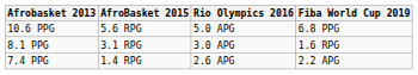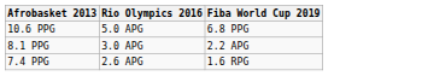 <table class="wikitable">
 <tr>
 <th>Afrobasket 2013</th>
-<th>AfroBasket 2015</th>
 <th>Rio Olympics 2016</th>
 <th>Fiba World Cup 2019</th>
 </tr>
 <tr>
 <td>10.6 PPG</td>
-<td>5.6 RPG</td>
 <td>5.0 APG</td>
 <td>6.8 PPG</td>
 </tr>
 <tr>
 <td>8.1 PPG</td>
-<td>3.1 RPG</td>
 <td>3.0 APG</td>
-<td>1.6 RPG</td>
+<td>2.2 APG</td>
 </tr>
 <tr>
 <td>7.4 PPG</td>
-<td>1.4 RPG</td>
 <td>2.6 APG</td>
-<td>2.2 APG</td>
+<td>1.6 RPG</td>
 </tr>
 </table>
